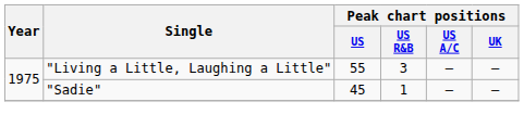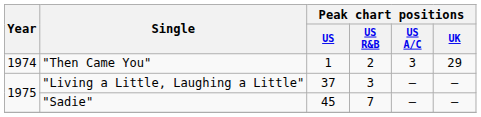 <table class="wikitable" style="text-align:center;">
 <tr>
 <th rowspan="2">Year</th>
 <th rowspan="2">Single</th>
 <th colspan="4">Peak chart positions</th>
 </tr>
 <tr style="font-size:smaller;">
 <th width="40"><a href='#'>US</a><br></th>
 <th width="40"><a href='#'>US<br>R&B</a><br></th>
 <th width="40"><a href='#'>US<br>A/C</a><br></th>
 <th width="40"><a href='#'>UK</a><br></th>
 </tr>
 <tr>
+<td rowspan="1">1974</td>
+<td align="left">"Then Came You"</td>
+<td>1</td>
+<td>2</td>
+<td>3</td>
+<td>29</td>
+</tr>
+<tr>
 <td rowspan="2">1975</td>
 <td align="left">"Living a Little, Laughing a Little"</td>
-<td>55</td>
+<td>37</td>
 <td>3</td>
 <td>—</td>
 <td>—</td>
 </tr>
 <tr>
 <td align="left">"Sadie"</td>
 <td>45</td>
-<td>1</td>
+<td>7</td>
 <td>—</td>
 <td>—</td>
 </tr>
 <tr>
 </tr>
 </table>
